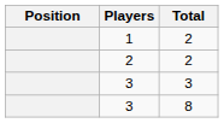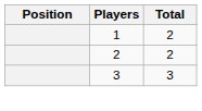 <table class="sortable wikitable plainrowheaders" style="text-align:center;">
 <tr>
 <th scope=col width=100px>Position</th>
 <th scope=col width=60px>Players</th>
 <th scope=col width=60px>Total</th>
 </tr>
 <tr>
 <th scope=row></th>
 <td>1</td>
 <td>2</td>
 </tr>
 <tr>
 <th scope=row></th>
 <td>2</td>
 <td>2</td>
 </tr>
 <tr>
 <th scope=row></th>
 <td>3</td>
 <td>3</td>
 </tr>
-<tr>
-<th scope=row></th>
-<td>3</td>
-<td>8</td>
-</tr>
 </table>
